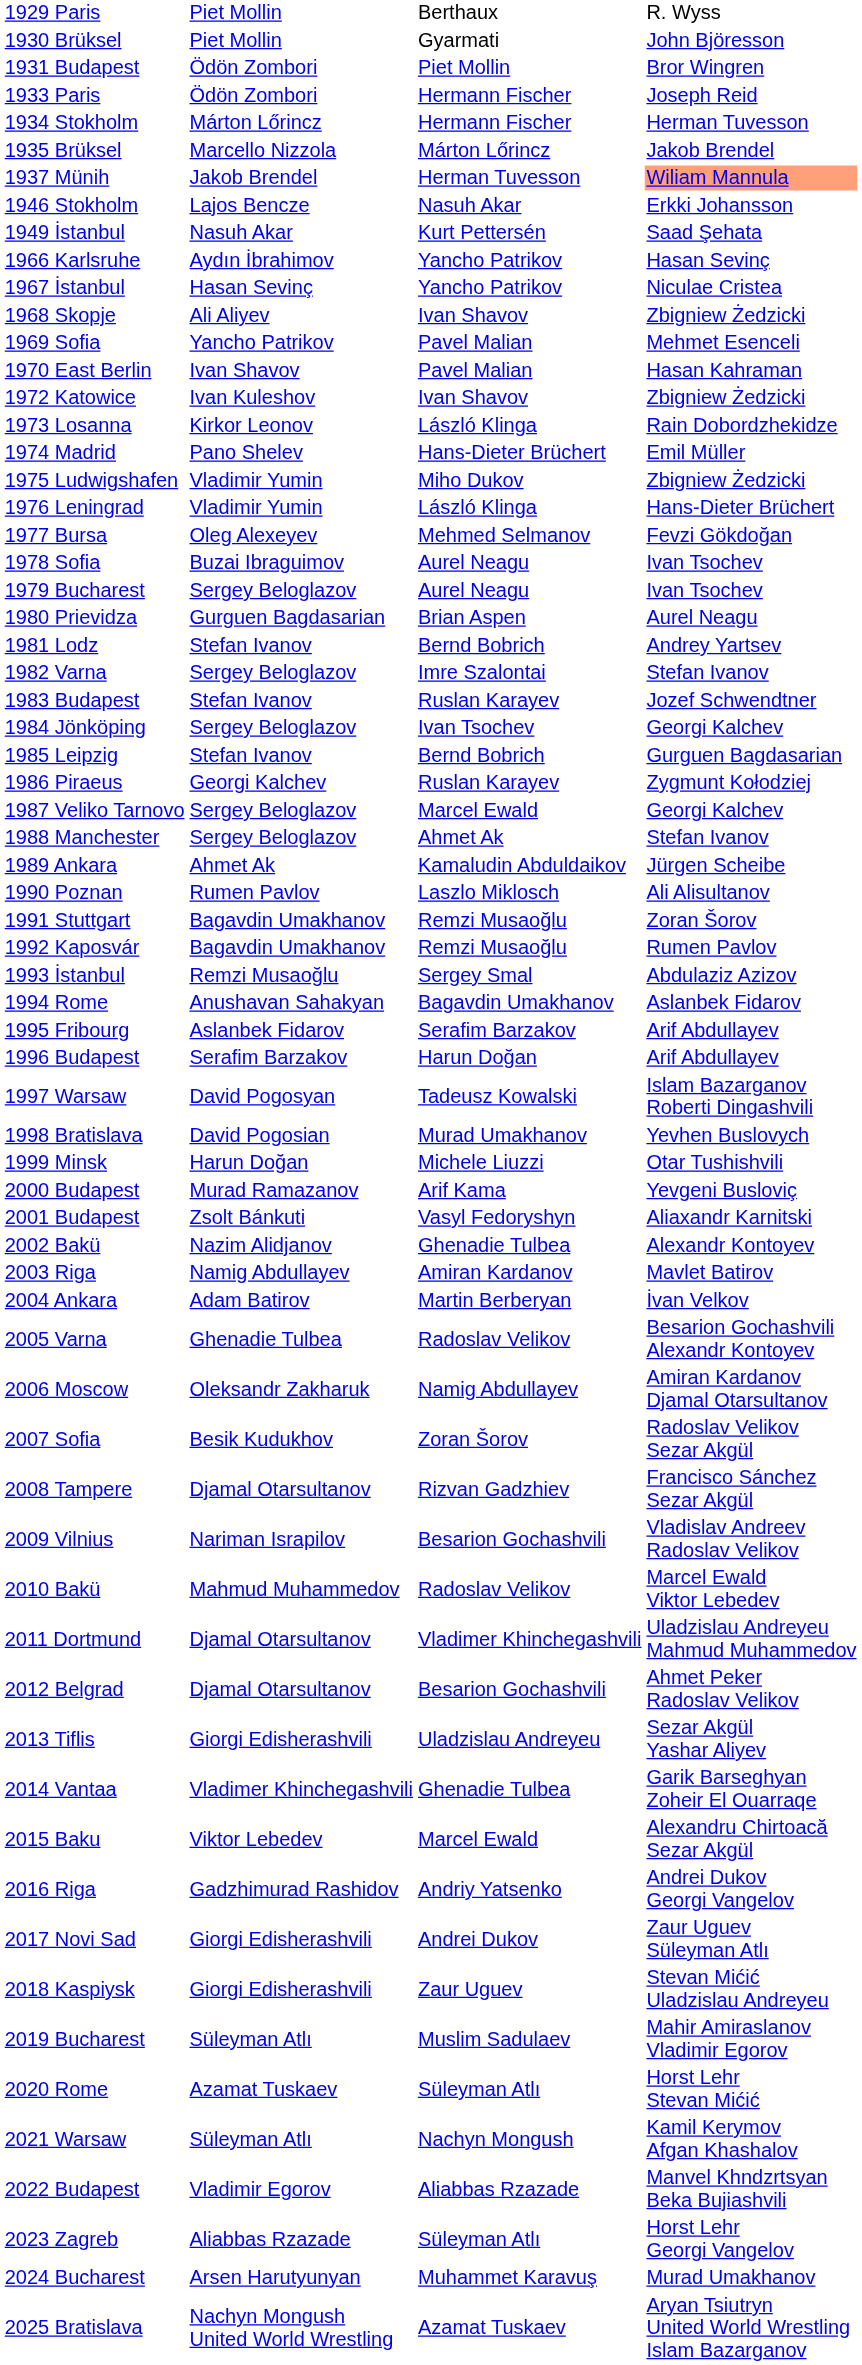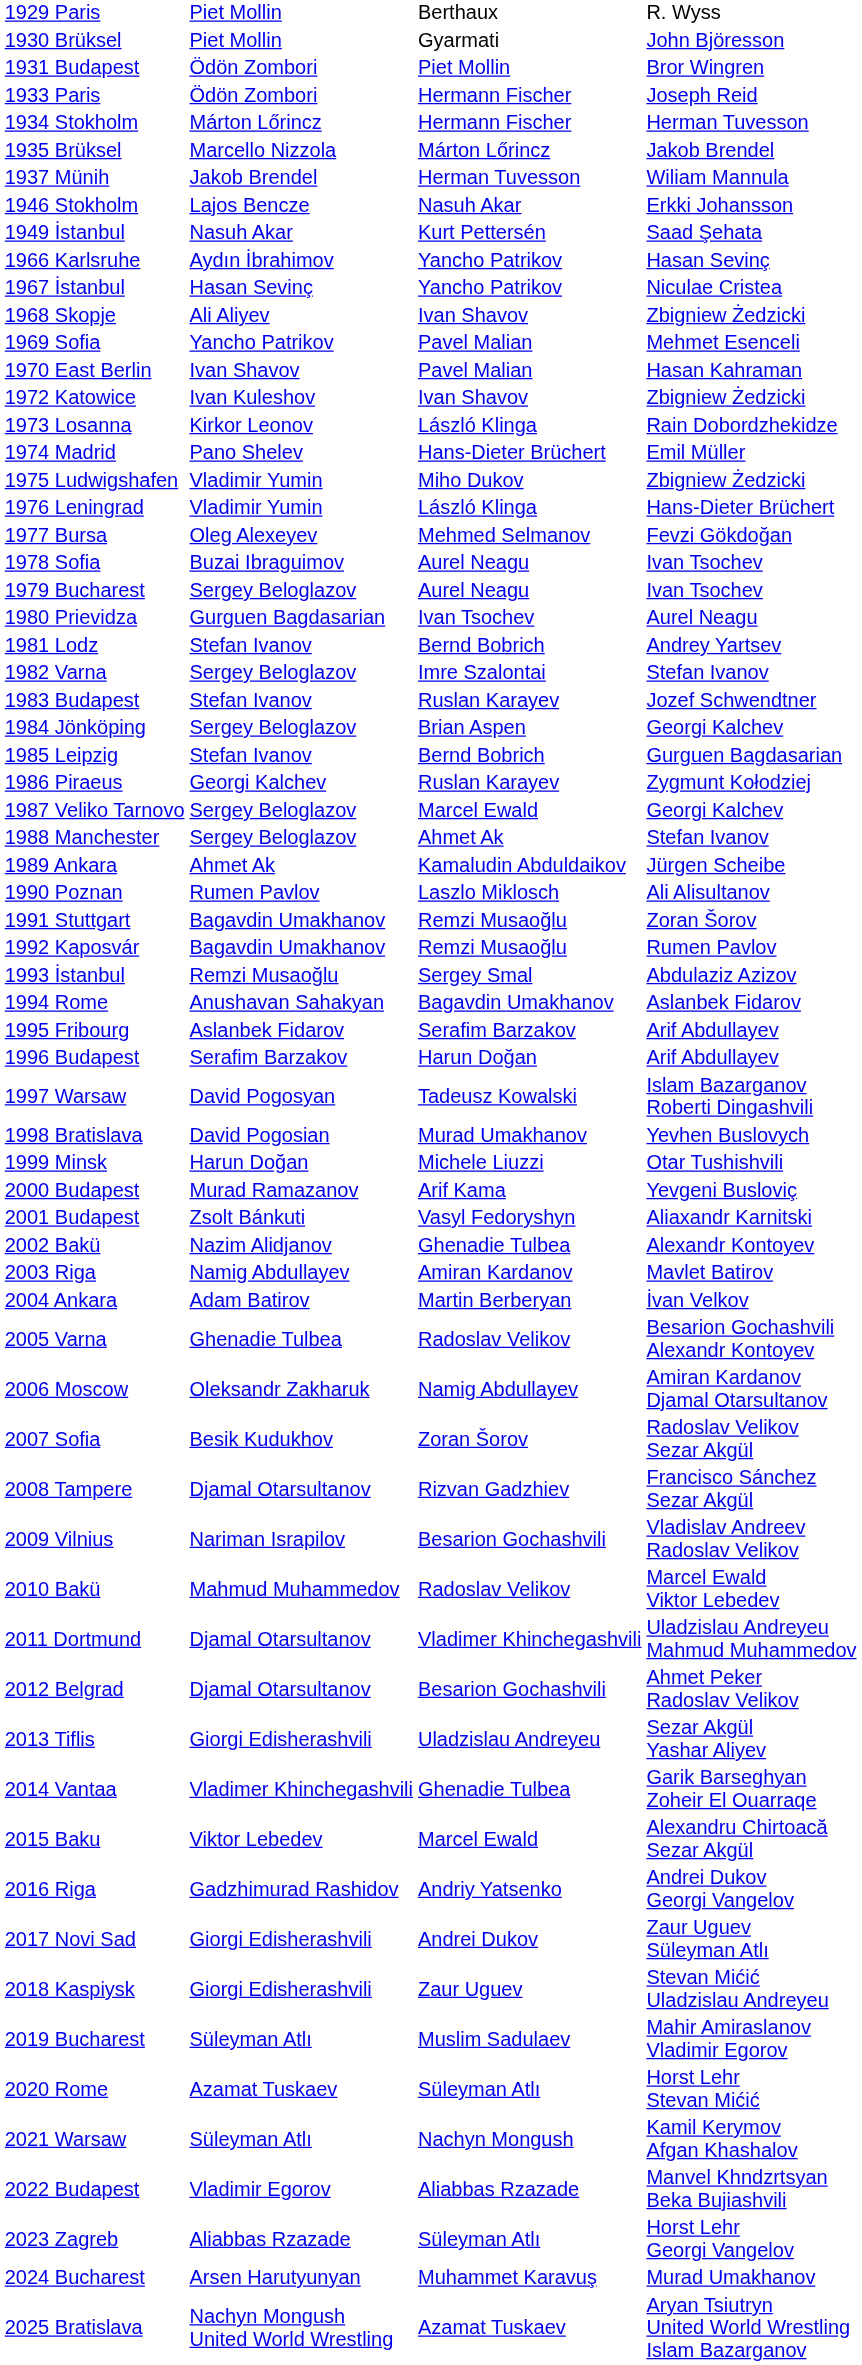 <table>
 <tr>
 <td><a href='#'>1929 Paris</a></td>
 <td> <a href='#'>Piet Mollin</a></td>
 <td> Berthaux</td>
 <td> R. Wyss</td>
 </tr>
 <tr>
 <td><a href='#'>1930 Brüksel</a></td>
 <td> <a href='#'>Piet Mollin</a></td>
 <td> Gyarmati</td>
 <td> <a href='#'>John Björesson</a></td>
 </tr>
 <tr>
 <td><a href='#'>1931 Budapest</a></td>
 <td> <a href='#'>Ödön Zombori</a></td>
 <td> <a href='#'>Piet Mollin</a></td>
 <td> <a href='#'>Bror Wingren</a></td>
 </tr>
 <tr>
 <td><a href='#'>1933 Paris</a></td>
 <td> <a href='#'>Ödön Zombori</a></td>
 <td> <a href='#'>Hermann Fischer</a></td>
 <td> <a href='#'>Joseph Reid</a></td>
 </tr>
 <tr>
 <td><a href='#'>1934 Stokholm</a></td>
 <td> <a href='#'>Márton Lőrincz</a></td>
 <td> <a href='#'>Hermann Fischer</a></td>
 <td> <a href='#'>Herman Tuvesson</a></td>
 </tr>
 <tr>
 <td><a href='#'>1935 Brüksel</a></td>
 <td> <a href='#'>Marcello Nizzola</a></td>
 <td> <a href='#'>Márton Lőrincz</a></td>
 <td> <a href='#'>Jakob Brendel</a></td>
 </tr>
 <tr>
 <td><a href='#'>1937 Münih</a></td>
 <td> <a href='#'>Jakob Brendel</a></td>
 <td> <a href='#'>Herman Tuvesson</a></td>
-<td style="background: lightsalmon;"> <a href='#'>Wiliam Mannula</a></td>
+<td> <a href='#'>Wiliam Mannula</a></td>
 </tr>
 <tr>
 <td><a href='#'>1946 Stokholm</a></td>
 <td> <a href='#'>Lajos Bencze</a></td>
 <td> <a href='#'>Nasuh Akar</a></td>
 <td> <a href='#'>Erkki Johansson</a></td>
 </tr>
 <tr>
 <td><a href='#'>1949 İstanbul</a></td>
 <td> <a href='#'>Nasuh Akar</a></td>
 <td> <a href='#'>Kurt Pettersén</a></td>
 <td> <a href='#'>Saad Şehata</a></td>
 </tr>
 <tr>
 <td><a href='#'>1966 Karlsruhe</a></td>
 <td> <a href='#'>Aydın İbrahimov</a></td>
 <td> <a href='#'>Yancho Patrikov</a></td>
 <td> <a href='#'>Hasan Sevinç</a></td>
 </tr>
 <tr>
 <td><a href='#'>1967 İstanbul</a></td>
 <td> <a href='#'>Hasan Sevinç</a></td>
 <td> <a href='#'>Yancho Patrikov</a></td>
 <td> <a href='#'>Niculae Cristea</a></td>
 </tr>
 <tr>
 <td><a href='#'>1968 Skopje</a></td>
 <td> <a href='#'>Ali Aliyev</a></td>
 <td> <a href='#'>Ivan Shavov</a></td>
 <td> <a href='#'>Zbigniew Żedzicki</a></td>
 </tr>
 <tr>
 <td><a href='#'>1969 Sofia</a></td>
 <td> <a href='#'>Yancho Patrikov</a></td>
 <td> <a href='#'>Pavel Malian</a></td>
 <td> <a href='#'>Mehmet Esenceli</a></td>
 </tr>
 <tr>
 <td><a href='#'>1970 East Berlin</a></td>
 <td> <a href='#'>Ivan Shavov</a></td>
 <td> <a href='#'>Pavel Malian</a></td>
 <td> <a href='#'>Hasan Kahraman</a></td>
 </tr>
 <tr>
 <td><a href='#'>1972 Katowice</a></td>
 <td> <a href='#'>Ivan Kuleshov</a></td>
 <td> <a href='#'>Ivan Shavov</a></td>
 <td> <a href='#'>Zbigniew Żedzicki</a></td>
 </tr>
 <tr>
 <td><a href='#'>1973 Losanna</a></td>
 <td> <a href='#'>Kirkor Leonov</a></td>
 <td> <a href='#'>László Klinga</a></td>
 <td> <a href='#'>Rain Dobordzhekidze</a></td>
 </tr>
 <tr>
 <td><a href='#'>1974 Madrid</a></td>
 <td> <a href='#'>Pano Shelev</a></td>
 <td> <a href='#'>Hans-Dieter Brüchert</a></td>
 <td> <a href='#'>Emil Müller</a></td>
 </tr>
 <tr>
 <td><a href='#'>1975 Ludwigshafen</a></td>
 <td> <a href='#'>Vladimir Yumin</a></td>
 <td> <a href='#'>Miho Dukov</a></td>
 <td> <a href='#'>Zbigniew Żedzicki</a></td>
 </tr>
 <tr>
 <td><a href='#'>1976 Leningrad</a></td>
 <td> <a href='#'>Vladimir Yumin</a></td>
 <td> <a href='#'>László Klinga</a></td>
 <td> <a href='#'>Hans-Dieter Brüchert</a></td>
 </tr>
 <tr>
 <td><a href='#'>1977 Bursa</a></td>
 <td> <a href='#'>Oleg Alexeyev</a></td>
 <td> <a href='#'>Mehmed Selmanov</a></td>
 <td> <a href='#'>Fevzi Gökdoğan</a></td>
 </tr>
 <tr>
 <td><a href='#'>1978 Sofia</a></td>
 <td> <a href='#'>Buzai Ibraguimov</a></td>
 <td> <a href='#'>Aurel Neagu</a></td>
 <td> <a href='#'>Ivan Tsochev</a></td>
 </tr>
 <tr>
 <td><a href='#'>1979 Bucharest</a></td>
 <td> <a href='#'>Sergey Beloglazov</a></td>
 <td> <a href='#'>Aurel Neagu</a></td>
 <td> <a href='#'>Ivan Tsochev</a></td>
 </tr>
 <tr>
 <td><a href='#'>1980 Prievidza</a></td>
 <td> <a href='#'>Gurguen Bagdasarian</a></td>
-<td> <a href='#'>Brian Aspen</a></td>
+<td> <a href='#'>Ivan Tsochev</a></td>
 <td> <a href='#'>Aurel Neagu</a></td>
 </tr>
 <tr>
 <td><a href='#'>1981 Lodz</a></td>
 <td> <a href='#'>Stefan Ivanov</a></td>
 <td> <a href='#'>Bernd Bobrich</a></td>
 <td> <a href='#'>Andrey Yartsev</a></td>
 </tr>
 <tr>
 <td><a href='#'>1982 Varna</a></td>
 <td> <a href='#'>Sergey Beloglazov</a></td>
 <td> <a href='#'>Imre Szalontai</a></td>
 <td> <a href='#'>Stefan Ivanov</a></td>
 </tr>
 <tr>
 <td><a href='#'>1983 Budapest</a></td>
 <td> <a href='#'>Stefan Ivanov</a></td>
 <td> <a href='#'>Ruslan Karayev</a></td>
 <td> <a href='#'>Jozef Schwendtner</a></td>
 </tr>
 <tr>
 <td><a href='#'>1984 Jönköping</a></td>
 <td> <a href='#'>Sergey Beloglazov</a></td>
-<td> <a href='#'>Ivan Tsochev</a></td>
+<td> <a href='#'>Brian Aspen</a></td>
 <td> <a href='#'>Georgi Kalchev</a></td>
 </tr>
 <tr>
 <td><a href='#'>1985 Leipzig</a></td>
 <td> <a href='#'>Stefan Ivanov</a></td>
 <td> <a href='#'>Bernd Bobrich</a></td>
 <td> <a href='#'>Gurguen Bagdasarian</a></td>
 </tr>
 <tr>
 <td><a href='#'>1986 Piraeus</a></td>
 <td> <a href='#'>Georgi Kalchev</a></td>
 <td> <a href='#'>Ruslan Karayev</a></td>
 <td> <a href='#'>Zygmunt Kołodziej</a></td>
 </tr>
 <tr>
 <td><a href='#'>1987 Veliko Tarnovo</a></td>
 <td> <a href='#'>Sergey Beloglazov</a></td>
 <td> <a href='#'>Marcel Ewald</a></td>
 <td> <a href='#'>Georgi Kalchev</a></td>
 </tr>
 <tr>
 <td><a href='#'>1988 Manchester</a></td>
 <td> <a href='#'>Sergey Beloglazov</a></td>
 <td> <a href='#'>Ahmet Ak</a></td>
 <td> <a href='#'>Stefan Ivanov</a></td>
 </tr>
 <tr>
 <td><a href='#'>1989 Ankara</a></td>
 <td> <a href='#'>Ahmet Ak</a></td>
 <td> <a href='#'>Kamaludin Abduldaikov</a></td>
 <td> <a href='#'>Jürgen Scheibe</a></td>
 </tr>
 <tr>
 <td><a href='#'>1990 Poznan</a></td>
 <td> <a href='#'>Rumen Pavlov</a></td>
 <td> <a href='#'>Laszlo Miklosch</a></td>
 <td> <a href='#'>Ali Alisultanov</a></td>
 </tr>
 <tr>
 <td><a href='#'>1991 Stuttgart</a></td>
 <td> <a href='#'>Bagavdin Umakhanov</a></td>
 <td> <a href='#'>Remzi Musaoğlu</a></td>
 <td> <a href='#'>Zoran Šorov</a></td>
 </tr>
 <tr>
 <td><a href='#'>1992 Kaposvár</a></td>
 <td> <a href='#'>Bagavdin Umakhanov</a></td>
 <td> <a href='#'>Remzi Musaoğlu</a></td>
 <td> <a href='#'>Rumen Pavlov</a></td>
 </tr>
 <tr>
 <td><a href='#'>1993 İstanbul</a></td>
 <td> <a href='#'>Remzi Musaoğlu</a></td>
 <td> <a href='#'>Sergey Smal</a></td>
 <td> <a href='#'>Abdulaziz Azizov</a></td>
 </tr>
 <tr>
 <td><a href='#'>1994 Rome</a></td>
 <td> <a href='#'>Anushavan Sahakyan</a></td>
 <td> <a href='#'>Bagavdin Umakhanov</a></td>
 <td> <a href='#'>Aslanbek Fidarov</a></td>
 </tr>
 <tr>
 <td><a href='#'>1995 Fribourg</a></td>
 <td> <a href='#'>Aslanbek Fidarov</a></td>
 <td> <a href='#'>Serafim Barzakov</a></td>
 <td> <a href='#'>Arif Abdullayev</a></td>
 </tr>
 <tr>
 <td><a href='#'>1996 Budapest</a></td>
 <td> <a href='#'>Serafim Barzakov</a></td>
 <td> <a href='#'>Harun Doğan</a></td>
 <td> <a href='#'>Arif Abdullayev</a></td>
 </tr>
 <tr>
 <td><a href='#'>1997 Warsaw</a></td>
 <td> <a href='#'>David Pogosyan</a></td>
 <td> <a href='#'>Tadeusz Kowalski</a></td>
 <td> <a href='#'>Islam Bazarganov</a> <br>  <a href='#'>Roberti Dingashvili</a></td>
 </tr>
 <tr>
 <td><a href='#'>1998 Bratislava</a></td>
 <td> <a href='#'>David Pogosian</a></td>
 <td> <a href='#'>Murad Umakhanov</a></td>
 <td> <a href='#'>Yevhen Buslovych</a></td>
 </tr>
 <tr>
 <td><a href='#'>1999 Minsk</a></td>
 <td> <a href='#'>Harun Doğan</a></td>
 <td> <a href='#'>Michele Liuzzi</a></td>
 <td> <a href='#'>Otar Tushishvili</a></td>
 </tr>
 <tr>
 <td><a href='#'>2000 Budapest</a></td>
 <td> <a href='#'>Murad Ramazanov</a></td>
 <td> <a href='#'>Arif Kama</a></td>
 <td> <a href='#'>Yevgeni Busloviç</a></td>
 </tr>
 <tr>
 <td><a href='#'>2001 Budapest</a></td>
 <td> <a href='#'>Zsolt Bánkuti</a></td>
 <td> <a href='#'>Vasyl Fedoryshyn</a></td>
 <td> <a href='#'>Aliaxandr Karnitski</a></td>
 </tr>
 <tr>
 <td><a href='#'>2002 Bakü</a></td>
 <td> <a href='#'>Nazim Alidjanov</a></td>
 <td> <a href='#'>Ghenadie Tulbea</a></td>
 <td> <a href='#'>Alexandr Kontoyev</a></td>
 </tr>
 <tr>
 <td><a href='#'>2003 Riga</a></td>
 <td> <a href='#'>Namig Abdullayev</a></td>
 <td> <a href='#'>Amiran Kardanov</a></td>
 <td> <a href='#'>Mavlet Batirov</a></td>
 </tr>
 <tr>
 <td><a href='#'>2004 Ankara</a></td>
 <td> <a href='#'>Adam Batirov</a></td>
 <td> <a href='#'>Martin Berberyan</a></td>
 <td> <a href='#'>İvan Velkov</a></td>
 </tr>
 <tr>
 <td><a href='#'>2005 Varna</a></td>
 <td> <a href='#'>Ghenadie Tulbea</a></td>
 <td> <a href='#'>Radoslav Velikov</a></td>
 <td> <a href='#'>Besarion Gochashvili</a> <br>  <a href='#'>Alexandr Kontoyev</a></td>
 </tr>
 <tr>
 <td><a href='#'>2006 Moscow</a></td>
 <td> <a href='#'>Oleksandr Zakharuk</a></td>
 <td> <a href='#'>Namig Abdullayev</a></td>
 <td> <a href='#'>Amiran Kardanov</a> <br>  <a href='#'>Djamal Otarsultanov</a></td>
 </tr>
 <tr>
 <td><a href='#'>2007 Sofia</a></td>
 <td> <a href='#'>Besik Kudukhov</a></td>
 <td> <a href='#'>Zoran Šorov</a></td>
 <td> <a href='#'>Radoslav Velikov</a> <br>  <a href='#'>Sezar Akgül</a></td>
 </tr>
 <tr>
 <td><a href='#'>2008 Tampere</a></td>
 <td> <a href='#'>Djamal Otarsultanov</a></td>
 <td> <a href='#'>Rizvan Gadzhiev</a></td>
 <td> <a href='#'>Francisco Sánchez</a> <br>  <a href='#'>Sezar Akgül</a></td>
 </tr>
 <tr>
 <td><a href='#'>2009 Vilnius</a></td>
 <td> <a href='#'>Nariman Israpilov</a></td>
 <td> <a href='#'>Besarion Gochashvili</a></td>
 <td> <a href='#'>Vladislav Andreev</a> <br>  <a href='#'>Radoslav Velikov</a></td>
 </tr>
 <tr>
 <td><a href='#'>2010 Bakü</a></td>
 <td> <a href='#'>Mahmud Muhammedov</a></td>
 <td> <a href='#'>Radoslav Velikov</a></td>
 <td> <a href='#'>Marcel Ewald</a> <br>  <a href='#'>Viktor Lebedev</a></td>
 </tr>
 <tr>
 <td><a href='#'>2011 Dortmund</a></td>
 <td> <a href='#'>Djamal Otarsultanov</a></td>
 <td> <a href='#'>Vladimer Khinchegashvili</a></td>
 <td> <a href='#'>Uladzislau Andreyeu</a> <br>  <a href='#'>Mahmud Muhammedov</a></td>
 </tr>
 <tr>
 <td><a href='#'>2012 Belgrad</a></td>
 <td> <a href='#'>Djamal Otarsultanov</a></td>
 <td> <a href='#'>Besarion Gochashvili</a></td>
 <td> <a href='#'>Ahmet Peker</a> <br>  <a href='#'>Radoslav Velikov</a></td>
 </tr>
 <tr>
 <td><a href='#'>2013 Tiflis</a></td>
 <td> <a href='#'>Giorgi Edisherashvili</a></td>
 <td> <a href='#'>Uladzislau Andreyeu</a></td>
 <td> <a href='#'>Sezar Akgül</a> <br>  <a href='#'>Yashar Aliyev</a></td>
 </tr>
 <tr>
 <td><a href='#'>2014 Vantaa</a></td>
 <td> <a href='#'>Vladimer Khinchegashvili</a></td>
 <td> <a href='#'>Ghenadie Tulbea</a></td>
 <td> <a href='#'>Garik Barseghyan</a> <br>  <a href='#'>Zoheir El Ouarraqe</a></td>
 </tr>
 <tr>
 <td><a href='#'>2015 Baku</a></td>
 <td> <a href='#'>Viktor Lebedev</a></td>
 <td> <a href='#'>Marcel Ewald</a></td>
 <td> <a href='#'>Alexandru Chirtoacă</a> <br>  <a href='#'>Sezar Akgül</a></td>
 </tr>
 <tr>
 <td><a href='#'>2016 Riga</a></td>
 <td> <a href='#'>Gadzhimurad Rashidov</a></td>
 <td> <a href='#'>Andriy Yatsenko</a></td>
 <td> <a href='#'>Andrei Dukov</a> <br>  <a href='#'>Georgi Vangelov</a></td>
 </tr>
 <tr>
 <td><a href='#'>2017 Novi Sad</a></td>
 <td> <a href='#'>Giorgi Edisherashvili</a></td>
 <td> <a href='#'>Andrei Dukov</a></td>
 <td> <a href='#'>Zaur Uguev</a> <br>  <a href='#'>Süleyman Atlı</a></td>
 </tr>
 <tr>
 <td><a href='#'>2018 Kaspiysk</a></td>
 <td> <a href='#'>Giorgi Edisherashvili</a></td>
 <td> <a href='#'>Zaur Uguev</a></td>
 <td> <a href='#'>Stevan Mićić</a> <br>  <a href='#'>Uladzislau Andreyeu</a></td>
 </tr>
 <tr>
 <td><a href='#'>2019 Bucharest</a></td>
 <td> <a href='#'>Süleyman Atlı</a></td>
 <td> <a href='#'>Muslim Sadulaev</a></td>
 <td> <a href='#'>Mahir Amiraslanov</a> <br>  <a href='#'>Vladimir Egorov</a></td>
 </tr>
 <tr>
 <td><a href='#'>2020 Rome</a></td>
 <td> <a href='#'>Azamat Tuskaev</a></td>
 <td> <a href='#'>Süleyman Atlı</a></td>
 <td> <a href='#'>Horst Lehr</a> <br>  <a href='#'>Stevan Mićić</a></td>
 </tr>
 <tr>
 <td><a href='#'>2021 Warsaw</a></td>
 <td> <a href='#'>Süleyman Atlı</a></td>
 <td> <a href='#'>Nachyn Mongush</a></td>
 <td> <a href='#'>Kamil Kerymov</a> <br>  <a href='#'>Afgan Khashalov</a></td>
 </tr>
 <tr>
 <td><a href='#'>2022 Budapest</a></td>
 <td> <a href='#'>Vladimir Egorov</a></td>
 <td> <a href='#'>Aliabbas Rzazade</a></td>
 <td> <a href='#'>Manvel Khndzrtsyan</a> <br>  <a href='#'>Beka Bujiashvili</a></td>
 </tr>
 <tr>
 <td><a href='#'>2023 Zagreb</a></td>
 <td> <a href='#'>Aliabbas Rzazade</a></td>
 <td> <a href='#'>Süleyman Atlı</a></td>
 <td> <a href='#'>Horst Lehr</a> <br>  <a href='#'>Georgi Vangelov</a></td>
 </tr>
 <tr>
 <td><a href='#'>2024 Bucharest</a></td>
 <td> <a href='#'>Arsen Harutyunyan</a></td>
 <td> <a href='#'>Muhammet Karavuş</a></td>
 <td> <a href='#'>Murad Umakhanov</a></td>
 </tr>
 <tr>
 <td><a href='#'>2025 Bratislava</a></td>
 <td><a href='#'>Nachyn Mongush</a><br> <a href='#'>United World Wrestling</a></td>
 <td> <a href='#'>Azamat Tuskaev</a></td>
 <td><a href='#'>Aryan Tsiutryn</a><br> <a href='#'>United World Wrestling</a> <br>  <a href='#'>Islam Bazarganov</a></td>
 </tr>
 </table>
